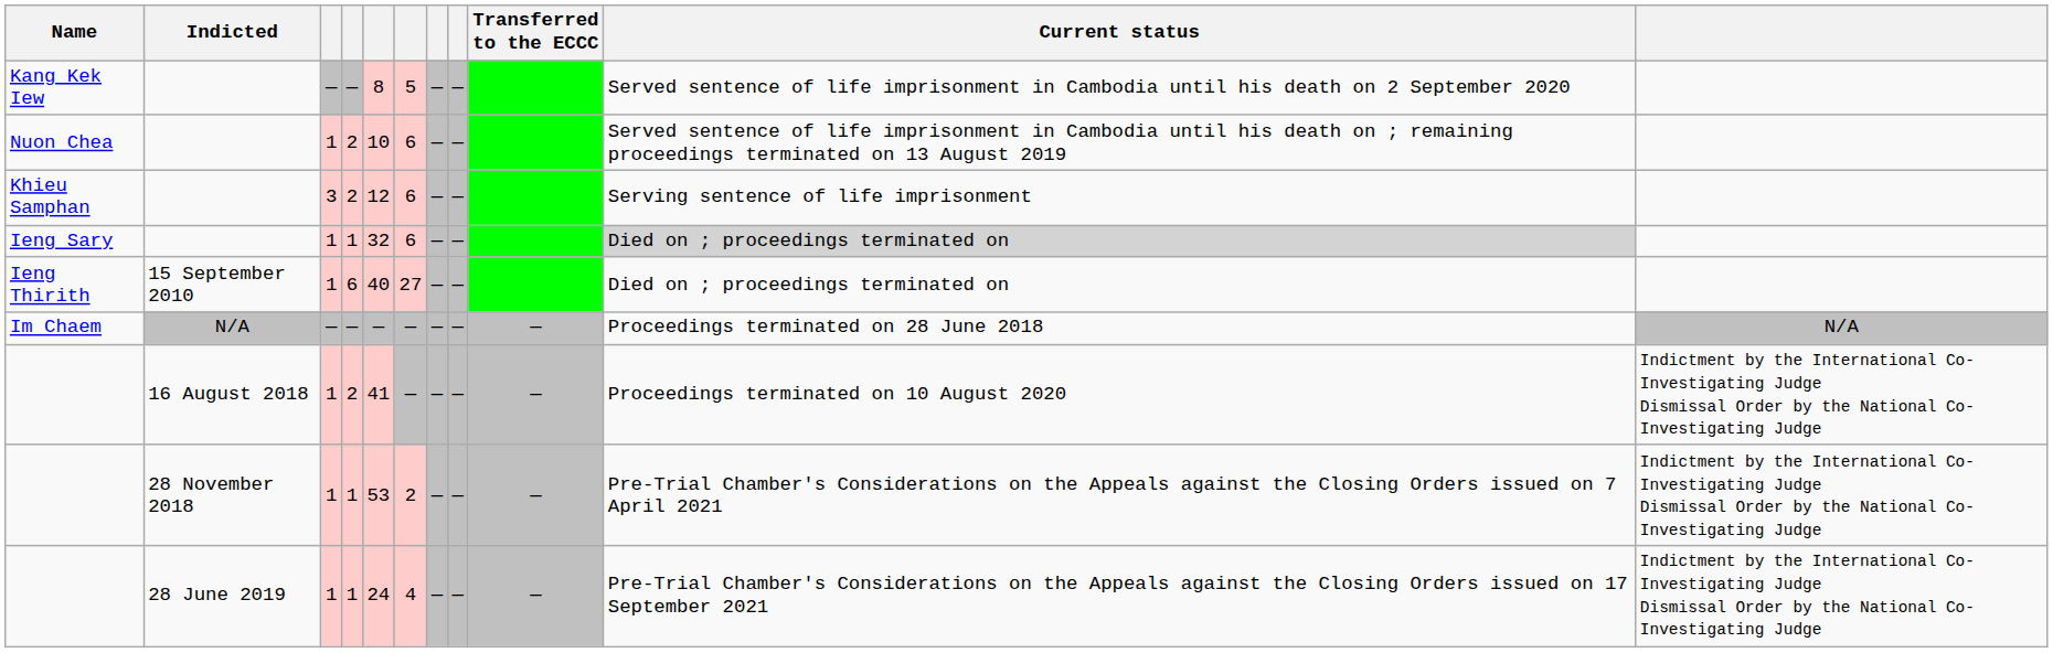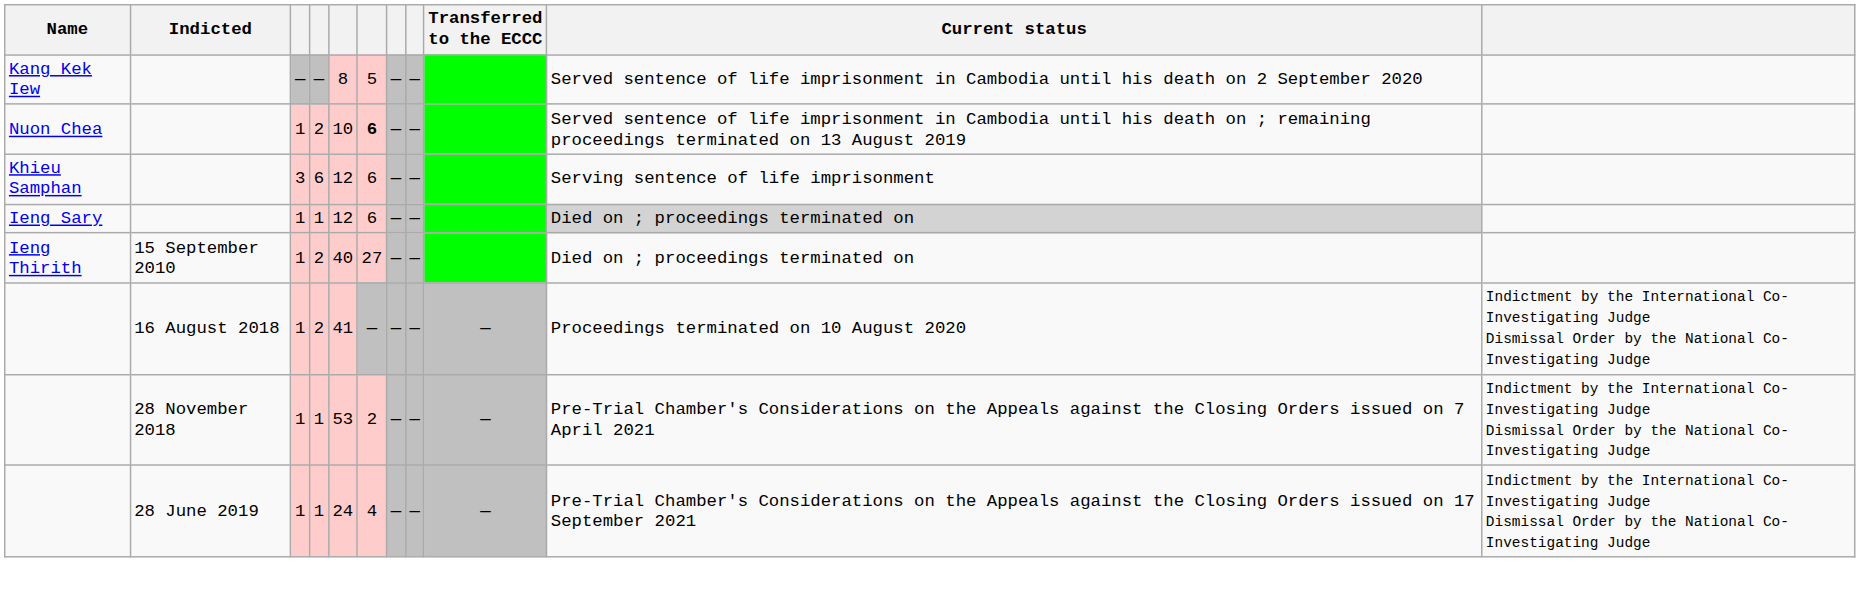 <table class="wikitable sortable" style="text-align:left;">
 <tr style="font-size:90%">
 <th>Name</th>
 <th>Indicted</th>
 <th></th>
 <th></th>
 <th></th>
 <th></th>
 <th></th>
 <th></th>
 <th>Transferred<br>to the ECCC</th>
 <th>Current status</th>
 <th class="unsortable"></th>
 </tr>
 <tr style="font-size:90%">
 <td><a href='#'>Kang Kek Iew</a></td>
 <td></td>
 <td style="text-align:center; background:silver;">—</td>
 <td style="text-align:center; background:silver;">—</td>
 <td style="text-align:center; background:#fcc;">8</td>
 <td style="text-align:center; background:#fcc;">5</td>
 <td style="text-align:center; background:silver;">—</td>
 <td style="text-align:center; background:silver;">—</td>
 <td style="background:#0f0;"></td>
 <td>Served sentence of life imprisonment in Cambodia  until his death on 2 September 2020</td>
 <td style="text-align:center;"></td>
 </tr>
 <tr style="font-size:90%">
 <td><a href='#'>Nuon Chea</a></td>
 <td></td>
 <td style="text-align:center; background:#fcc;">1</td>
 <td style="text-align:center; background:#fcc;">2</td>
 <td style="text-align:center; background:#fcc;">10</td>
-<td style="text-align:center; background:#fcc;">6</td>
+<td style="text-align:center; background:#fcc;"><strong>6</strong></td>
 <td style="text-align:center; background:silver;">—</td>
 <td style="text-align:center; background:silver;">—</td>
 <td style="background:#0f0;"></td>
 <td>Served sentence of life imprisonment in Cambodia until his death on ; remaining proceedings terminated on 13 August 2019</td>
 <td style="text-align:center;"></td>
 </tr>
 <tr style="font-size:90%">
 <td><a href='#'>Khieu Samphan</a></td>
 <td></td>
 <td style="text-align:center; background:#fcc;">3</td>
-<td style="text-align:center; background:#fcc;">2</td>
+<td style="text-align:center; background:#fcc;">6</td>
 <td style="text-align:center; background:#fcc;">12</td>
 <td style="text-align:center; background:#fcc;">6</td>
 <td style="text-align:center; background:silver;">—</td>
 <td style="text-align:center; background:silver;">—</td>
 <td style="background:#0f0;"></td>
 <td>Serving sentence of life imprisonment</td>
 <td style="text-align:center;"></td>
 </tr>
 <tr style="font-size:90%">
 <td><a href='#'>Ieng Sary</a></td>
 <td></td>
 <td style="text-align:center; background:#fcc;">1</td>
 <td style="text-align:center; background:#fcc;">1</td>
-<td style="text-align:center; background:#fcc;">32</td>
+<td style="text-align:center; background:#fcc;">12</td>
 <td style="text-align:center; background:#fcc;">6</td>
 <td style="text-align:center; background:silver;">—</td>
 <td style="text-align:center; background:silver;">—</td>
 <td style="background:#0f0;"></td>
 <td style="background: lightgrey;">Died on ; proceedings terminated on </td>
 <td style="text-align:center;"></td>
 </tr>
 <tr style="font-size:90%">
 <td><a href='#'>Ieng Thirith</a></td>
 <td>15 September 2010</td>
 <td style="text-align:center; background:#fcc;">1</td>
-<td style="text-align:center; background:#fcc;">6</td>
+<td style="text-align:center; background:#fcc;">2</td>
 <td style="text-align:center; background:#fcc;">40</td>
 <td style="text-align:center; background:#fcc;">27</td>
 <td style="text-align:center; background:silver">—</td>
 <td style="text-align:center; background:silver;">—</td>
 <td style="background:#0f0;"></td>
 <td>Died on ; proceedings terminated on </td>
 <td style="text-align:center;"></td>
-</tr>
-<tr style="font-size:90%">
-<td><a href='#'>Im Chaem</a></td>
-<td style="text-align:center; background:silver;">N/A</td>
-<td style="text-align:center; background:silver;">—</td>
-<td style="text-align:center; background:silver;">—</td>
-<td style="text-align:center; background:silver;">—</td>
-<td style="text-align:center; background:silver;">—</td>
-<td style="text-align:center; background:silver;">—</td>
-<td style="text-align:center; background:silver;">—</td>
-<td style="text-align:center; background:silver;">—</td>
-<td>Proceedings terminated on 28 June 2018</td>
-<td style="text-align:center; background:silver;">N/A</td>
 </tr>
 <tr style="font-size:90%">
 <td></td>
 <td>16 August 2018</td>
 <td style="text-align:center; background:#fcc;">1</td>
 <td style="text-align:center; background:#fcc;">2</td>
 <td style="text-align:center; background:#fcc;">41</td>
 <td style="text-align:center; background:silver">—</td>
 <td style="text-align:center; background:silver">—</td>
 <td style="text-align:center; background:silver">—</td>
 <td style="text-align:center; background:silver">—</td>
 <td>Proceedings terminated on 10 August 2020</td>
 <td><small>Indictment by the International Co-Investigating Judge</small><br><small>Dismissal Order by the National Co-Investigating Judge</small></td>
 </tr>
 <tr style="font-size:90%">
 <td></td>
 <td>28 November 2018</td>
 <td style="text-align:center; background:#fcc;">1</td>
 <td style="text-align:center; background:#fcc;">1</td>
 <td style="text-align:center; background:#fcc;">53</td>
 <td style="text-align:center; background:#fcc;">2</td>
 <td style="text-align:center; background:silver">—</td>
 <td style="text-align:center; background:silver">—</td>
 <td style="text-align:center; background:silver">—</td>
 <td>Pre-Trial Chamber's Considerations on the Appeals against the Closing Orders issued on 7 April 2021</td>
 <td><small>Indictment by the International Co-Investigating Judge</small><br><small>Dismissal Order by the National Co-Investigating Judge</small></td>
 </tr>
 <tr style="font-size:90%">
 <td> </td>
 <td>28 June 2019</td>
 <td style="text-align:center; background:#fcc;">1</td>
 <td style="text-align:center; background:#fcc;">1</td>
 <td style="text-align:center; background:#fcc;">24</td>
 <td style="text-align:center; background:#fcc;">4</td>
 <td style="text-align:center; background:silver">—</td>
 <td style="text-align:center; background:silver">—</td>
 <td style="text-align:center; background:silver">—</td>
 <td>Pre-Trial Chamber's Considerations on the Appeals against the Closing Orders issued on 17 September 2021</td>
 <td><small>Indictment by the International Co-Investigating Judge</small><br><small>Dismissal Order by the National Co-Investigating Judge</small></td>
 </tr>
 </table>
